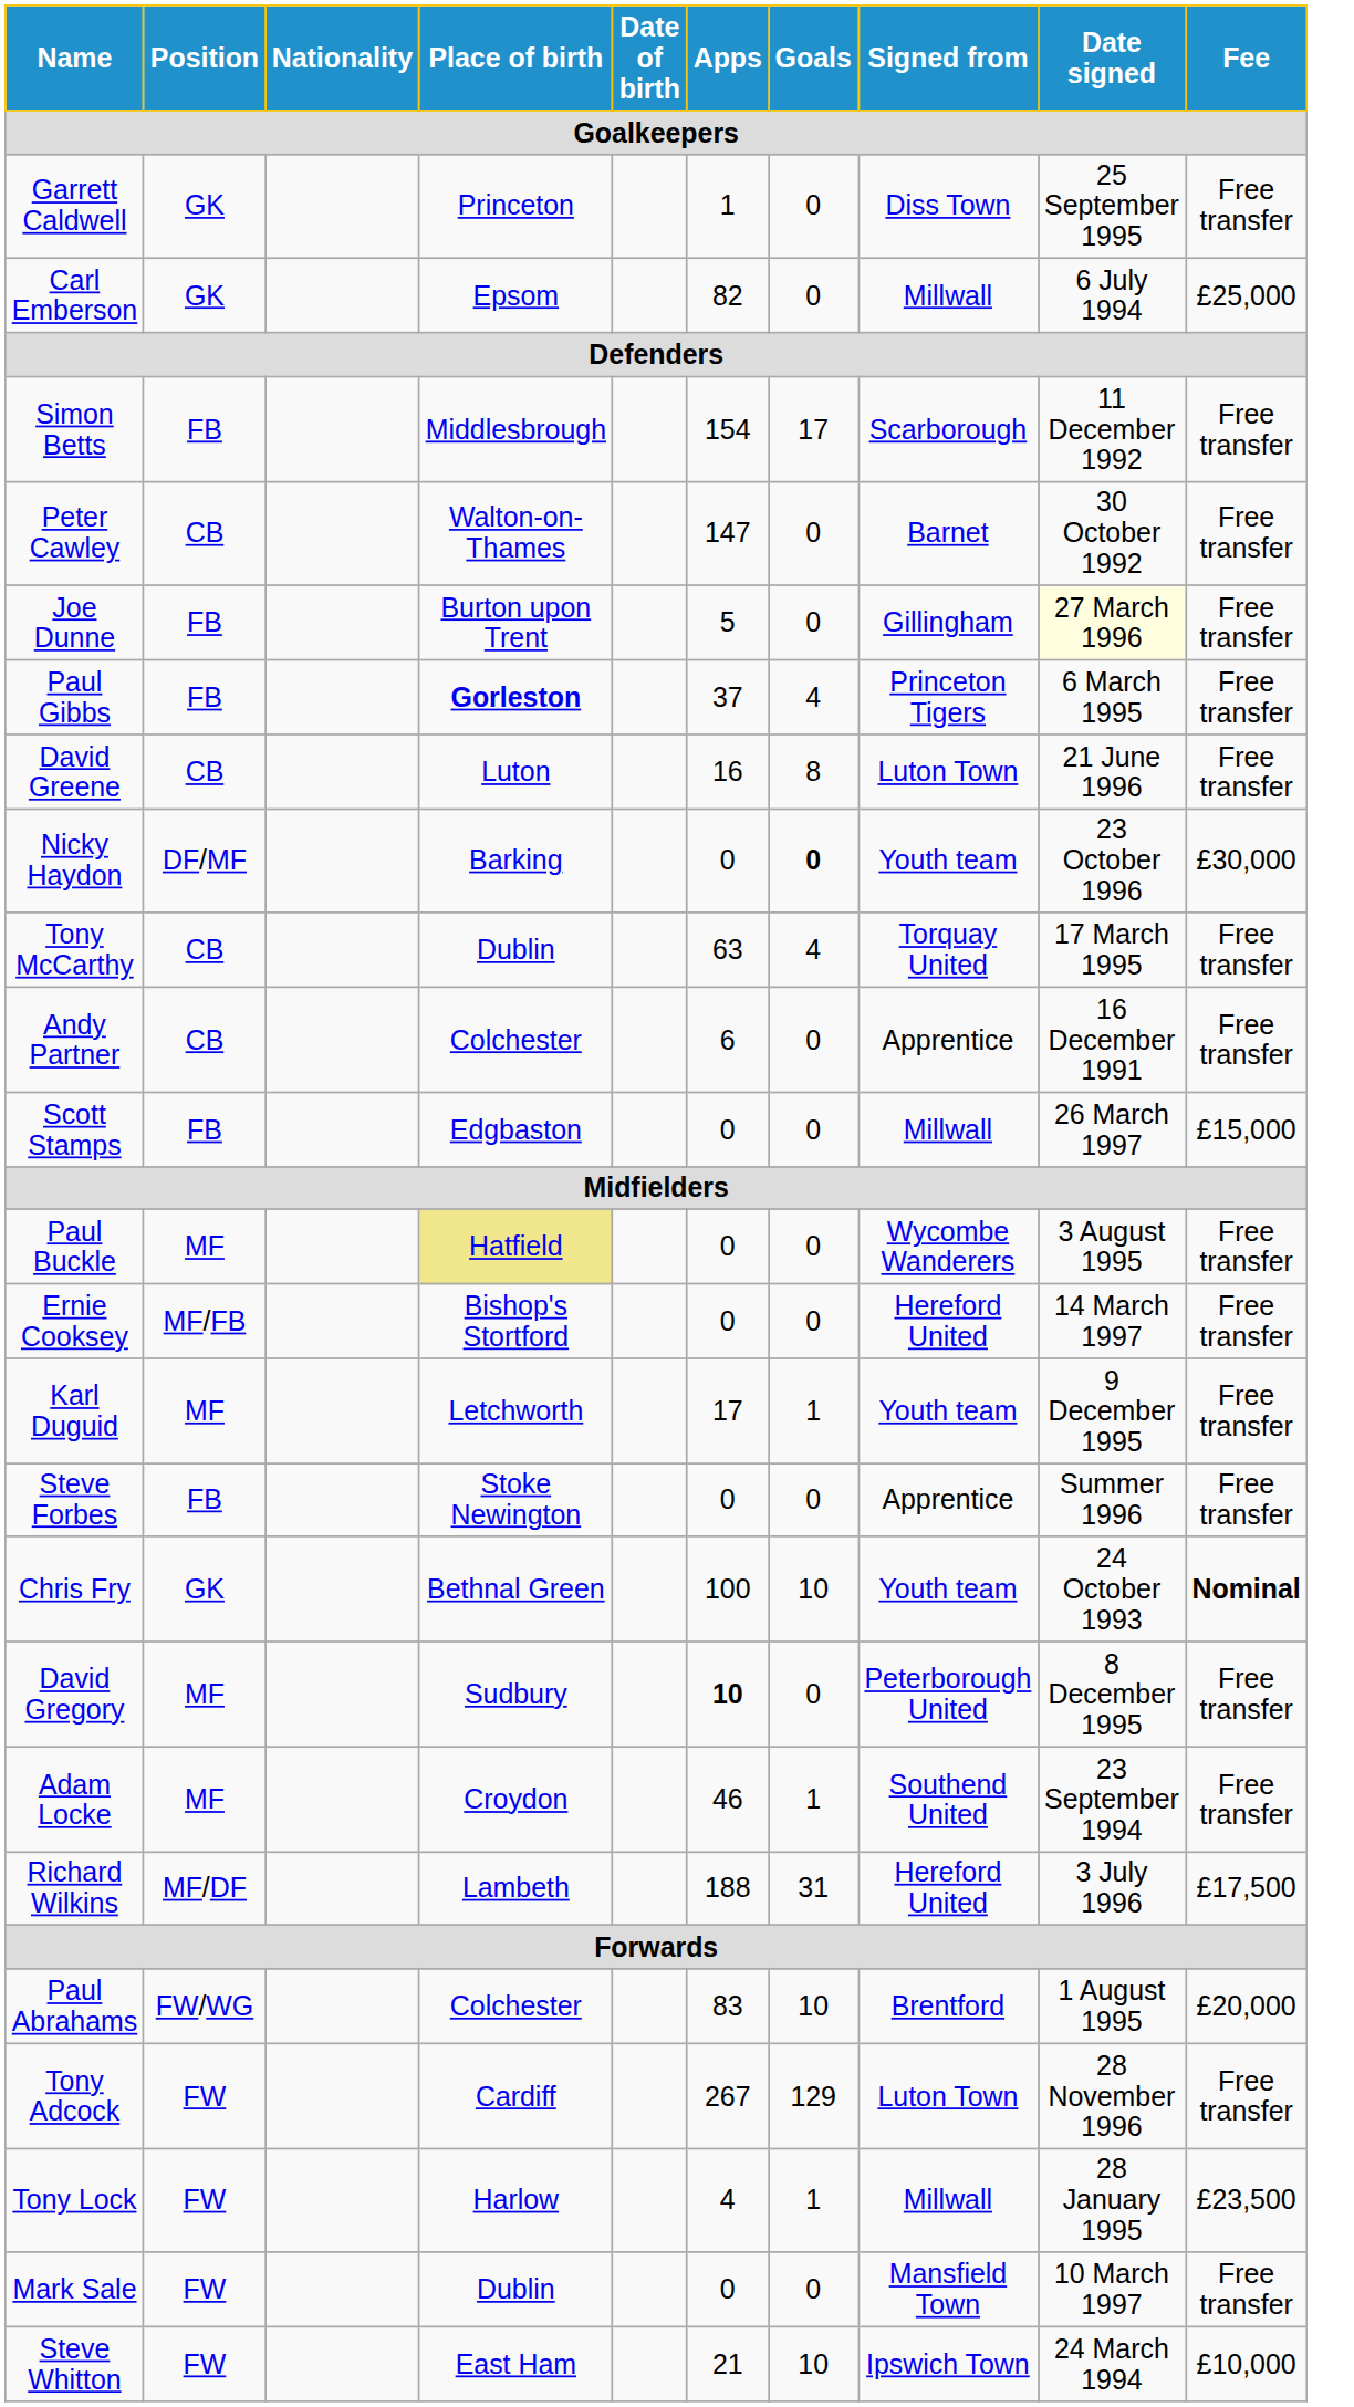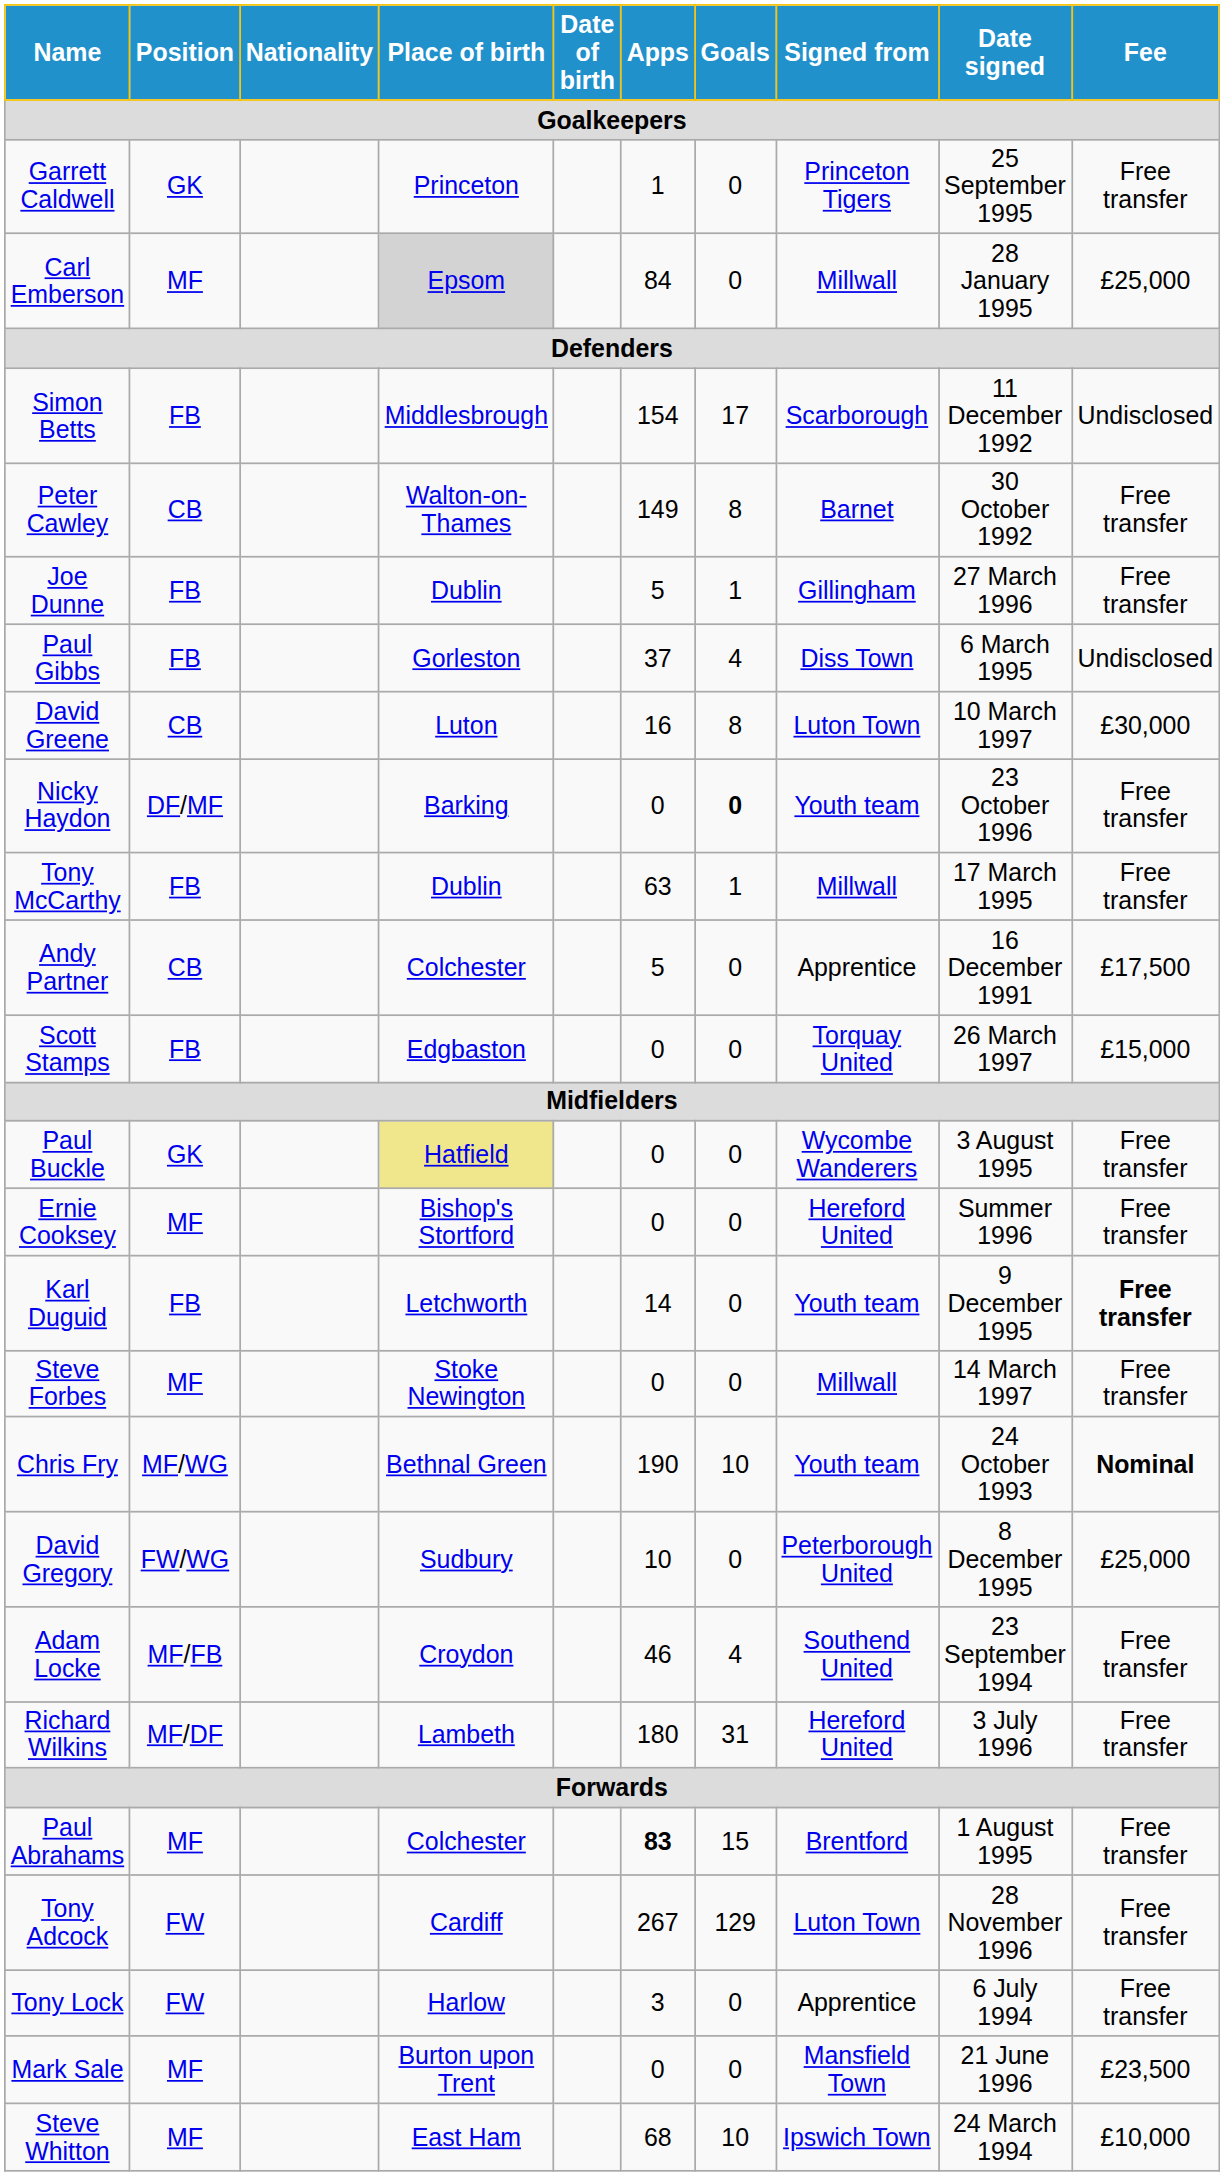 <table class="wikitable" style="text-align:center; font-size:90%; width:100%;">
 <tr>
 <th style="background:#2191CC; color:white; border:1px solid #F7C408; text-align:center;">Name</th>
 <th style="background:#2191CC; color:white; border:1px solid #F7C408; text-align:center;">Position</th>
 <th style="background:#2191CC; color:white; border:1px solid #F7C408; text-align:center;">Nationality</th>
 <th style="background:#2191CC; color:white; border:1px solid #F7C408; text-align:center;">Place of birth</th>
 <th style="background:#2191CC; color:white; border:1px solid #F7C408; text-align:center;">Date of birth</th>
 <th style="background:#2191CC; color:white; border:1px solid #F7C408; text-align:center;">Apps</th>
 <th style="background:#2191CC; color:white; border:1px solid #F7C408; text-align:center;">Goals</th>
 <th style="background:#2191CC; color:white; border:1px solid #F7C408; text-align:center;">Signed from</th>
 <th style="background:#2191CC; color:white; border:1px solid #F7C408; text-align:center;">Date signed</th>
 <th style="background:#2191CC; color:white; border:1px solid #F7C408; text-align:center;">Fee</th>
 </tr>
 <tr>
 <th colspan="12" style="background:#dcdcdc; text-align:center;">Goalkeepers</th>
 </tr>
 <tr>
 <td><a href='#'>Garrett Caldwell</a></td>
 <td><a href='#'>GK</a></td>
 <td></td>
 <td> <a href='#'>Princeton</a></td>
 <td></td>
 <td>1</td>
 <td>0</td>
-<td> <a href='#'>Diss Town</a></td>
+<td> <a href='#'>Princeton Tigers</a></td>
 <td>25 September 1995</td>
 <td>Free transfer</td>
 </tr>
 <tr>
 <td><a href='#'>Carl Emberson</a></td>
-<td><a href='#'>GK</a></td>
+<td><a href='#'>MF</a></td>
 <td></td>
-<td><a href='#'>Epsom</a></td>
+<td style="background: lightgrey;"><a href='#'>Epsom</a></td>
 <td></td>
-<td>82</td>
+<td>84</td>
 <td>0</td>
 <td> <a href='#'>Millwall</a></td>
-<td>6 July 1994</td>
+<td>28 January 1995</td>
 <td>£25,000</td>
 </tr>
 <tr>
 <th colspan="12" style="background:#dcdcdc; text-align:center;">Defenders</th>
 </tr>
 <tr>
 <td><a href='#'>Simon Betts</a></td>
 <td><a href='#'>FB</a></td>
 <td></td>
 <td><a href='#'>Middlesbrough</a></td>
 <td></td>
 <td>154</td>
 <td>17</td>
 <td> <a href='#'>Scarborough</a></td>
 <td>11 December 1992</td>
-<td>Free transfer</td>
+<td>Undisclosed</td>
 </tr>
 <tr>
 <td><a href='#'>Peter Cawley</a></td>
 <td><a href='#'>CB</a></td>
 <td></td>
 <td><a href='#'>Walton-on-Thames</a></td>
 <td></td>
-<td>147</td>
-<td>0</td>
+<td>149</td>
+<td>8</td>
 <td> <a href='#'>Barnet</a></td>
 <td>30 October 1992</td>
 <td>Free transfer</td>
 </tr>
 <tr>
 <td><a href='#'>Joe Dunne</a></td>
 <td><a href='#'>FB</a></td>
 <td></td>
-<td><a href='#'>Burton upon Trent</a></td>
+<td><a href='#'>Dublin</a></td>
 <td></td>
 <td>5</td>
-<td>0</td>
+<td>1</td>
 <td> <a href='#'>Gillingham</a></td>
-<td style="background: lightyellow;">27 March 1996</td>
+<td>27 March 1996</td>
 <td>Free transfer</td>
 </tr>
 <tr>
 <td><a href='#'>Paul Gibbs</a></td>
 <td><a href='#'>FB</a></td>
 <td></td>
-<td><strong><a href='#'>Gorleston</a></strong></td>
+<td><a href='#'>Gorleston</a></td>
 <td></td>
 <td>37</td>
 <td>4</td>
-<td> <a href='#'>Princeton Tigers</a></td>
+<td> <a href='#'>Diss Town</a></td>
 <td>6 March 1995</td>
-<td>Free transfer</td>
+<td>Undisclosed</td>
 </tr>
 <tr>
 <td><a href='#'>David Greene</a></td>
 <td><a href='#'>CB</a></td>
 <td></td>
 <td> <a href='#'>Luton</a></td>
 <td></td>
 <td>16</td>
 <td>8</td>
 <td> <a href='#'>Luton Town</a></td>
-<td>21 June 1996</td>
-<td>Free transfer</td>
+<td>10 March 1997</td>
+<td>£30,000</td>
 </tr>
 <tr>
 <td><a href='#'>Nicky Haydon</a></td>
 <td><a href='#'>DF</a>/<a href='#'>MF</a></td>
 <td></td>
 <td><a href='#'>Barking</a></td>
 <td></td>
 <td>0</td>
 <td><strong>0</strong></td>
 <td><a href='#'>Youth team</a></td>
 <td>23 October 1996</td>
-<td>£30,000</td>
+<td>Free transfer</td>
 </tr>
 <tr>
 <td><a href='#'>Tony McCarthy</a></td>
-<td><a href='#'>CB</a></td>
+<td><a href='#'>FB</a></td>
 <td></td>
 <td><a href='#'>Dublin</a></td>
 <td></td>
 <td>63</td>
-<td>4</td>
-<td> <a href='#'>Torquay United</a></td>
+<td>1</td>
+<td> <a href='#'>Millwall</a></td>
 <td>17 March 1995</td>
 <td>Free transfer</td>
 </tr>
 <tr>
 <td><a href='#'>Andy Partner</a></td>
 <td><a href='#'>CB</a></td>
 <td></td>
 <td><a href='#'>Colchester</a></td>
 <td></td>
-<td>6</td>
+<td>5</td>
 <td>0</td>
 <td>Apprentice</td>
 <td>16 December 1991</td>
-<td>Free transfer</td>
+<td>£17,500</td>
 </tr>
 <tr>
 <td><a href='#'>Scott Stamps</a></td>
 <td><a href='#'>FB</a></td>
 <td></td>
 <td><a href='#'>Edgbaston</a></td>
 <td></td>
 <td>0</td>
 <td>0</td>
-<td> <a href='#'>Millwall</a></td>
+<td> <a href='#'>Torquay United</a></td>
 <td>26 March 1997</td>
 <td>£15,000</td>
 </tr>
 <tr>
 <th colspan="12" style="background:#dcdcdc; text-align:center;">Midfielders</th>
 </tr>
 <tr>
 <td><a href='#'>Paul Buckle</a></td>
-<td><a href='#'>MF</a></td>
+<td><a href='#'>GK</a></td>
 <td></td>
 <td style="background: khaki;"><a href='#'>Hatfield</a></td>
 <td></td>
 <td>0</td>
 <td>0</td>
 <td> <a href='#'>Wycombe Wanderers</a></td>
 <td>3 August 1995</td>
 <td>Free transfer</td>
 </tr>
 <tr>
 <td><a href='#'>Ernie Cooksey</a></td>
-<td><a href='#'>MF</a>/<a href='#'>FB</a></td>
+<td><a href='#'>MF</a></td>
 <td></td>
 <td><a href='#'>Bishop's Stortford</a></td>
 <td></td>
 <td>0</td>
 <td>0</td>
 <td> <a href='#'>Hereford United</a></td>
-<td>14 March 1997</td>
+<td>Summer 1996</td>
 <td>Free transfer</td>
 </tr>
 <tr>
 <td><a href='#'>Karl Duguid</a></td>
-<td><a href='#'>MF</a></td>
+<td><a href='#'>FB</a></td>
 <td></td>
 <td><a href='#'>Letchworth</a></td>
 <td></td>
-<td>17</td>
-<td>1</td>
+<td>14</td>
+<td>0</td>
 <td><a href='#'>Youth team</a></td>
 <td>9 December 1995</td>
-<td>Free transfer</td>
+<td><strong>Free transfer</strong></td>
 </tr>
 <tr>
 <td><a href='#'>Steve Forbes</a></td>
-<td><a href='#'>FB</a></td>
+<td><a href='#'>MF</a></td>
 <td></td>
 <td><a href='#'>Stoke Newington</a></td>
 <td></td>
 <td>0</td>
 <td>0</td>
-<td>Apprentice</td>
-<td>Summer 1996</td>
+<td> <a href='#'>Millwall</a></td>
+<td>14 March 1997</td>
 <td>Free transfer</td>
 </tr>
 <tr>
 <td><a href='#'>Chris Fry</a></td>
-<td><a href='#'>GK</a></td>
+<td><a href='#'>MF</a>/<a href='#'>WG</a></td>
 <td></td>
 <td><a href='#'>Bethnal Green</a></td>
 <td></td>
-<td>100</td>
+<td>190</td>
 <td>10</td>
 <td><a href='#'>Youth team</a></td>
 <td>24 October 1993</td>
 <td><strong>Nominal</strong></td>
 </tr>
 <tr>
 <td><a href='#'>David Gregory</a></td>
-<td><a href='#'>MF</a></td>
+<td><a href='#'>FW</a>/<a href='#'>WG</a></td>
 <td></td>
 <td><a href='#'>Sudbury</a></td>
 <td></td>
-<td><strong>10</strong></td>
+<td>10</td>
 <td>0</td>
 <td> <a href='#'>Peterborough United</a></td>
 <td>8 December 1995</td>
-<td>Free transfer</td>
+<td>£25,000</td>
 </tr>
 <tr>
 <td><a href='#'>Adam Locke</a></td>
-<td><a href='#'>MF</a></td>
+<td><a href='#'>MF</a>/<a href='#'>FB</a></td>
 <td></td>
 <td><a href='#'>Croydon</a></td>
 <td></td>
 <td>46</td>
-<td>1</td>
+<td>4</td>
 <td> <a href='#'>Southend United</a></td>
 <td>23 September 1994</td>
 <td>Free transfer</td>
 </tr>
 <tr>
 <td><a href='#'>Richard Wilkins</a></td>
 <td><a href='#'>MF</a>/<a href='#'>DF</a></td>
 <td></td>
 <td><a href='#'>Lambeth</a></td>
 <td></td>
-<td>188</td>
+<td>180</td>
 <td>31</td>
 <td> <a href='#'>Hereford United</a></td>
 <td>3 July 1996</td>
-<td>£17,500</td>
+<td>Free transfer</td>
 </tr>
 <tr>
 <th colspan="12" style="background:#dcdcdc; text-align:center;">Forwards</th>
 </tr>
 <tr>
 <td><a href='#'>Paul Abrahams</a></td>
-<td><a href='#'>FW</a>/<a href='#'>WG</a></td>
+<td><a href='#'>MF</a></td>
 <td></td>
 <td><a href='#'>Colchester</a></td>
 <td></td>
-<td>83</td>
-<td>10</td>
+<td><strong>83</strong></td>
+<td>15</td>
 <td> <a href='#'>Brentford</a></td>
 <td>1 August 1995</td>
-<td>£20,000</td>
+<td>Free transfer</td>
 </tr>
 <tr>
 <td><a href='#'>Tony Adcock</a></td>
 <td><a href='#'>FW</a></td>
 <td></td>
 <td><a href='#'>Cardiff</a></td>
 <td></td>
 <td>267</td>
 <td>129</td>
 <td> <a href='#'>Luton Town</a></td>
 <td>28 November 1996</td>
 <td>Free transfer</td>
 </tr>
 <tr>
 <td><a href='#'>Tony Lock</a></td>
 <td><a href='#'>FW</a></td>
 <td></td>
 <td><a href='#'>Harlow</a></td>
 <td></td>
-<td>4</td>
-<td>1</td>
-<td> <a href='#'>Millwall</a></td>
-<td>28 January 1995</td>
-<td>£23,500</td>
+<td>3</td>
+<td>0</td>
+<td>Apprentice</td>
+<td>6 July 1994</td>
+<td>Free transfer</td>
 </tr>
 <tr>
 <td><a href='#'>Mark Sale</a></td>
-<td><a href='#'>FW</a></td>
+<td><a href='#'>MF</a></td>
 <td></td>
-<td><a href='#'>Dublin</a></td>
+<td><a href='#'>Burton upon Trent</a></td>
 <td></td>
 <td>0</td>
 <td>0</td>
 <td> <a href='#'>Mansfield Town</a></td>
-<td>10 March 1997</td>
-<td>Free transfer</td>
+<td>21 June 1996</td>
+<td>£23,500</td>
 </tr>
 <tr>
 <td><a href='#'>Steve Whitton</a></td>
-<td><a href='#'>FW</a></td>
+<td><a href='#'>MF</a></td>
 <td></td>
 <td><a href='#'>East Ham</a></td>
 <td></td>
-<td>21</td>
+<td>68</td>
 <td>10</td>
 <td> <a href='#'>Ipswich Town</a></td>
 <td>24 March 1994</td>
 <td>£10,000</td>
 </tr>
 </table>
